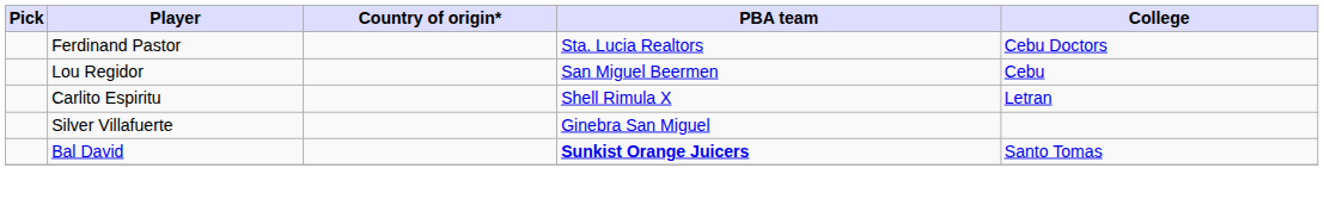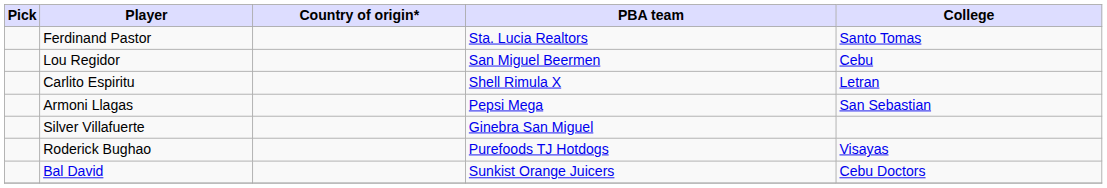 <table class="wikitable">
 <tr>
 <th style="background:#DDDDFF;">Pick</th>
 <th style="background:#DDDDFF;" width="20%">Player</th>
 <th style="background:#DDDDFF;" width="20%">Country of origin*</th>
 <th style="background:#DDDDFF;" width="35%">PBA team</th>
 <th style="background:#DDDDFF;" width="25%">College</th>
 </tr>
 <tr>
 <td align=center></td>
 <td>Ferdinand Pastor</td>
 <td></td>
 <td><a href='#'>Sta. Lucia Realtors</a></td>
-<td><a href='#'>Cebu Doctors</a></td>
+<td><a href='#'>Santo Tomas</a></td>
 </tr>
 <tr>
 <td align=center></td>
 <td>Lou Regidor</td>
 <td></td>
 <td><a href='#'>San Miguel Beermen</a></td>
 <td><a href='#'>Cebu</a></td>
 </tr>
 <tr>
 <td align=center></td>
 <td>Carlito Espiritu</td>
 <td></td>
 <td><a href='#'>Shell Rimula X</a></td>
 <td><a href='#'>Letran</a></td>
 </tr>
 <tr>
 <td align=center></td>
+<td>Armoni Llagas</td>
+<td></td>
+<td><a href='#'>Pepsi Mega</a></td>
+<td><a href='#'>San Sebastian</a></td>
+</tr>
+<tr>
+<td align=center></td>
 <td>Silver Villafuerte</td>
 <td></td>
 <td><a href='#'>Ginebra San Miguel</a></td>
 <td></td>
 </tr>
 <tr>
 <td align=center></td>
+<td>Roderick Bughao</td>
+<td></td>
+<td><a href='#'>Purefoods TJ Hotdogs</a></td>
+<td><a href='#'>Visayas</a></td>
+</tr>
+<tr>
+<td align=center></td>
 <td><a href='#'>Bal David</a></td>
 <td></td>
-<td><strong><a href='#'>Sunkist Orange Juicers</a></strong></td>
-<td><a href='#'>Santo Tomas</a></td>
+<td><a href='#'>Sunkist Orange Juicers</a></td>
+<td><a href='#'>Cebu Doctors</a></td>
 </tr>
 <tr>
 </tr>
 </table>
